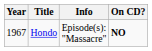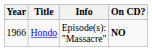 <table class="wikitable sortable" border="1">
 <tr>
 <th>Year</th>
 <th>Title</th>
 <th>Info</th>
 <th>On CD?</th>
 </tr>
 <tr>
-<td>1967</td>
+<td>1966</td>
 <td><a href='#'>Hondo</a></td>
 <td>Episode(s):<br>"Massacre"</td>
 <td><strong>NO</strong></td>
 </tr>
 </table>
